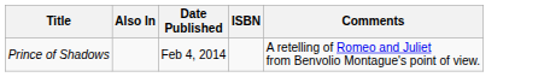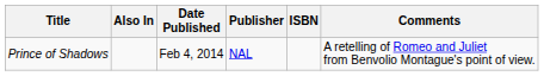 <table class="wikitable">
 <tr>
 <th>Title</th>
 <th>Also In</th>
 <th>Date<br>Published</th>
+<th>Publisher</th>
 <th>ISBN</th>
 <th>Comments</th>
 </tr>
 <tr>
 <td><em>Prince of Shadows</em></td>
 <td></td>
 <td>Feb 4, 2014</td>
+<td><a href='#'>NAL</a></td>
 <td></td>
 <td>A retelling of <a href='#'>Romeo and Juliet</a><br>from Benvolio Montague's point of view.</td>
 </tr>
 </table>
